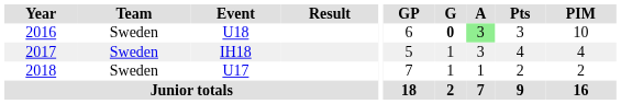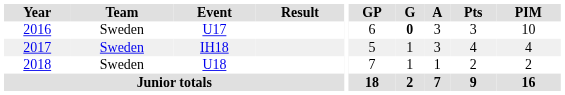 <table border="0" cellpadding="1" cellspacing="0" ID="Table3" style="text-align:center; width:40em">
 <tr ALIGN="center" bgcolor="#e0e0e0">
 <th>Year</th>
 <th>Team</th>
 <th>Event</th>
 <th>Result</th>
 <th rowspan="101" bgcolor="#ffffff"></th>
 <th>GP</th>
 <th>G</th>
 <th>A</th>
 <th>Pts</th>
 <th>PIM</th>
 </tr>
 <tr>
 <td><a href='#'>2016</a></td>
 <td>Sweden</td>
-<td><a href='#'>U18</a></td>
+<td><a href='#'>U17</a></td>
 <td></td>
 <td>6</td>
 <td><strong>0</strong></td>
-<td style="background: lightgreen;">3</td>
+<td>3</td>
 <td>3</td>
 <td>10</td>
 </tr>
 <tr bgcolor="#f0f0f0">
 <td><a href='#'>2017</a></td>
 <td><a href='#'>Sweden</a></td>
 <td><a href='#'>IH18</a></td>
 <td></td>
 <td>5</td>
 <td>1</td>
 <td>3</td>
 <td>4</td>
 <td>4</td>
 </tr>
 <tr>
 <td><a href='#'>2018</a></td>
 <td>Sweden</td>
-<td><a href='#'>U17</a></td>
+<td><a href='#'>U18</a></td>
 <td></td>
 <td>7</td>
 <td>1</td>
 <td>1</td>
 <td>2</td>
 <td>2</td>
 </tr>
 <tr bgcolor="#e0e0e0">
 <th colspan="4">Junior totals</th>
 <th>18</th>
 <th>2</th>
 <th>7</th>
 <th>9</th>
 <th>16</th>
 </tr>
 </table>
